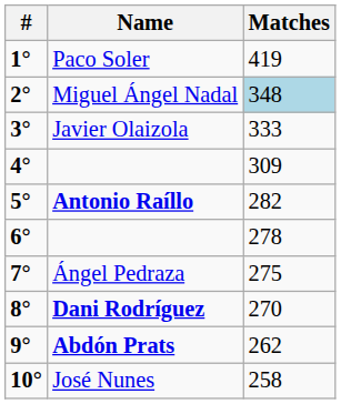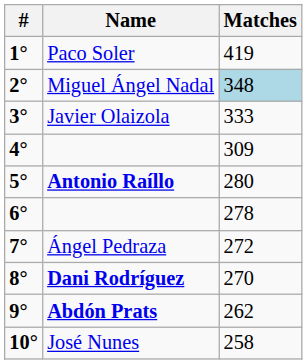 <table class="wikitable">
 <tr>
 <th>#</th>
 <th>Name</th>
 <th>Matches</th>
 </tr>
 <tr>
 <td><strong>1°</strong></td>
 <td> <a href='#'>Paco Soler</a></td>
 <td>419</td>
 </tr>
 <tr>
 <td><strong>2°</strong></td>
 <td> <a href='#'>Miguel Ángel Nadal</a></td>
 <td style="background: lightblue;">348</td>
 </tr>
 <tr>
 <td><strong>3°</strong></td>
 <td> <a href='#'>Javier Olaizola</a></td>
 <td>333</td>
 </tr>
 <tr>
 <td><strong>4°</strong></td>
 <td> </td>
 <td>309</td>
 </tr>
 <tr>
 <td><strong>5°</strong></td>
 <td> <strong><a href='#'>Antonio Raíllo</a></strong></td>
-<td>282</td>
+<td>280</td>
 </tr>
 <tr>
 <td><strong>6°</strong></td>
 <td> </td>
 <td>278</td>
 </tr>
 <tr>
 <td><strong>7°</strong></td>
 <td> <a href='#'>Ángel Pedraza</a></td>
-<td>275</td>
+<td>272</td>
 </tr>
 <tr>
 <td><strong>8°</strong></td>
 <td> <strong><a href='#'>Dani Rodríguez</a></strong></td>
 <td>270</td>
 </tr>
 <tr>
 <td><strong>9°</strong></td>
 <td> <strong><a href='#'>Abdón Prats</a></strong></td>
 <td>262</td>
 </tr>
 <tr>
 <td><strong>10°</strong></td>
 <td> <a href='#'>José Nunes</a></td>
 <td>258</td>
 </tr>
 </table>
